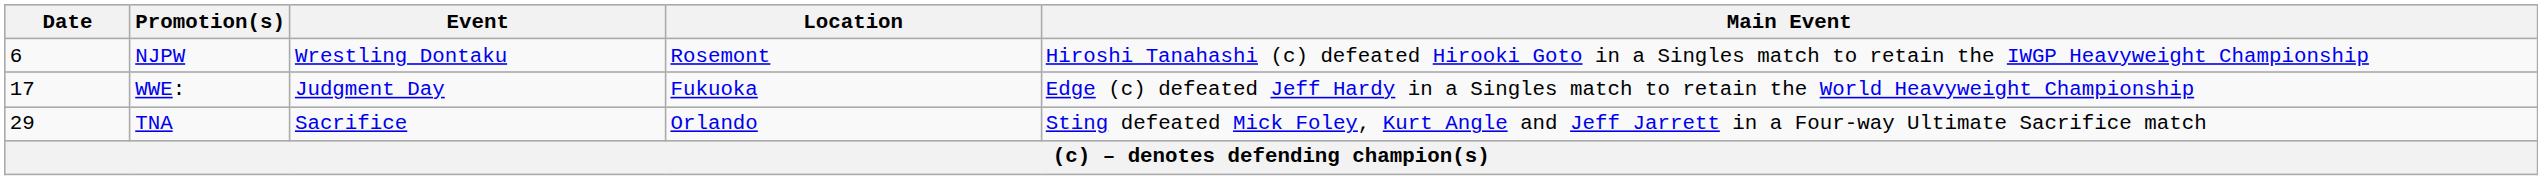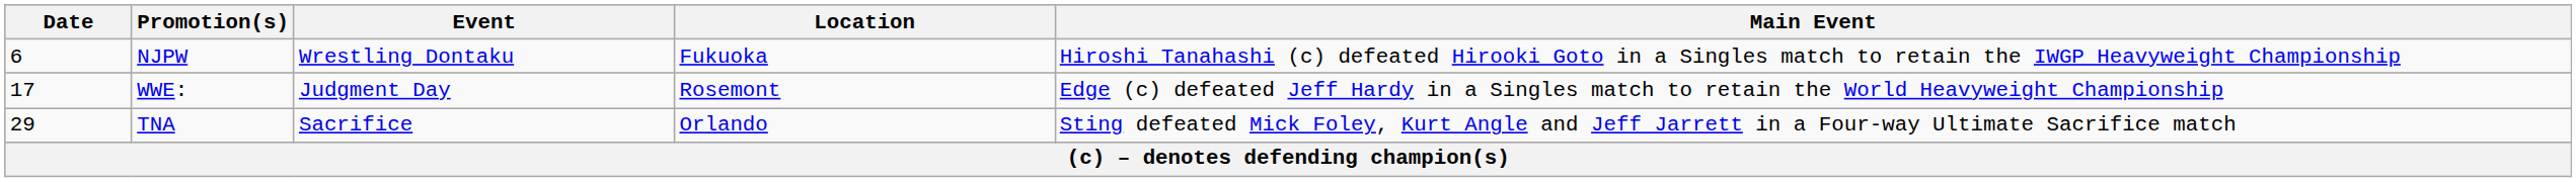 <table class="wikitable" style="width:100%;">
 <tr>
 <th width=5%>Date</th>
 <th width=5%>Promotion(s)</th>
 <th width=15%>Event</th>
 <th width=15%>Location</th>
 <th width=60%>Main Event</th>
 </tr>
 <tr>
 <td>6</td>
 <td><a href='#'>NJPW</a></td>
 <td><a href='#'>Wrestling Dontaku</a></td>
-<td><a href='#'>Rosemont</a></td>
+<td><a href='#'>Fukuoka</a></td>
 <td><a href='#'>Hiroshi Tanahashi</a> (c) defeated <a href='#'>Hirooki Goto</a> in a Singles match to retain the <a href='#'>IWGP Heavyweight Championship</a></td>
 </tr>
 <tr>
 <td>17</td>
 <td><a href='#'>WWE</a>:<br></td>
 <td><a href='#'>Judgment Day</a></td>
-<td><a href='#'>Fukuoka</a></td>
+<td><a href='#'>Rosemont</a></td>
 <td><a href='#'>Edge</a> (c) defeated <a href='#'>Jeff Hardy</a> in a Singles match to retain the <a href='#'>World Heavyweight Championship</a></td>
 </tr>
 <tr>
 <td>29</td>
 <td><a href='#'>TNA</a></td>
 <td><a href='#'>Sacrifice</a></td>
 <td><a href='#'>Orlando</a></td>
 <td><a href='#'>Sting</a> defeated <a href='#'>Mick Foley</a>, <a href='#'>Kurt Angle</a> and <a href='#'>Jeff Jarrett</a> in a Four-way Ultimate Sacrifice match</td>
 </tr>
 <tr>
 <th colspan="6">(c) – denotes defending champion(s)</th>
 </tr>
 </table>
